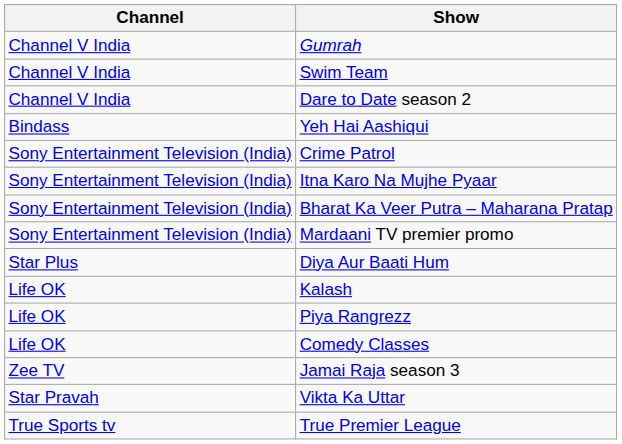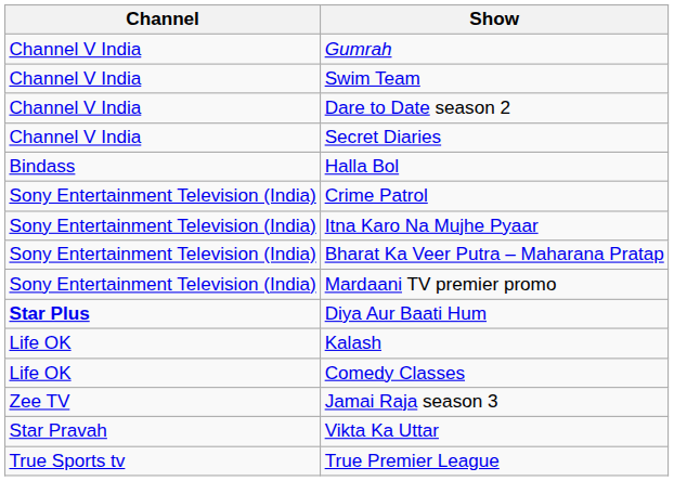 <table class="wikitable">
 <tr>
 <th>Channel</th>
 <th>Show</th>
 </tr>
 <tr>
 <td><a href='#'>Channel V India</a></td>
 <td><em><a href='#'>Gumrah</a></em></td>
 </tr>
 <tr>
 <td><a href='#'>Channel V India</a></td>
 <td><a href='#'>Swim Team</a></td>
 </tr>
 <tr>
 <td><a href='#'>Channel V India</a></td>
 <td><a href='#'>Dare to Date</a> season 2</td>
 </tr>
 <tr>
+<td><a href='#'>Channel V India</a></td>
+<td><a href='#'>Secret Diaries</a></td>
+</tr>
+<tr>
 <td><a href='#'>Bindass</a></td>
-<td><a href='#'>Yeh Hai Aashiqui</a></td>
+<td><a href='#'>Halla Bol</a></td>
 </tr>
 <tr>
 <td><a href='#'>Sony Entertainment Television (India)</a></td>
 <td><a href='#'>Crime Patrol</a></td>
 </tr>
 <tr>
 <td><a href='#'>Sony Entertainment Television (India)</a></td>
 <td><a href='#'>Itna Karo Na Mujhe Pyaar</a></td>
 </tr>
 <tr>
 <td><a href='#'>Sony Entertainment Television (India)</a></td>
 <td><a href='#'>Bharat Ka Veer Putra – Maharana Pratap</a></td>
 </tr>
 <tr>
 <td><a href='#'>Sony Entertainment Television (India)</a></td>
 <td><a href='#'>Mardaani</a> TV premier promo</td>
 </tr>
 <tr>
-<td><a href='#'>Star Plus</a></td>
+<td><strong><a href='#'>Star Plus</a></strong></td>
 <td><a href='#'>Diya Aur Baati Hum</a></td>
 </tr>
 <tr>
 <td><a href='#'>Life OK</a></td>
 <td><a href='#'>Kalash</a></td>
-</tr>
-<tr>
-<td><a href='#'>Life OK</a></td>
-<td><a href='#'>Piya Rangrezz</a></td>
 </tr>
 <tr>
 <td><a href='#'>Life OK</a></td>
 <td><a href='#'>Comedy Classes</a></td>
 </tr>
 <tr>
 <td><a href='#'>Zee TV</a></td>
 <td><a href='#'>Jamai Raja</a> season 3</td>
 </tr>
 <tr>
 <td><a href='#'>Star Pravah</a></td>
 <td><a href='#'>Vikta Ka Uttar</a></td>
 </tr>
 <tr>
 <td><a href='#'>True Sports tv</a></td>
 <td><a href='#'>True Premier League</a></td>
 </tr>
 </table>
